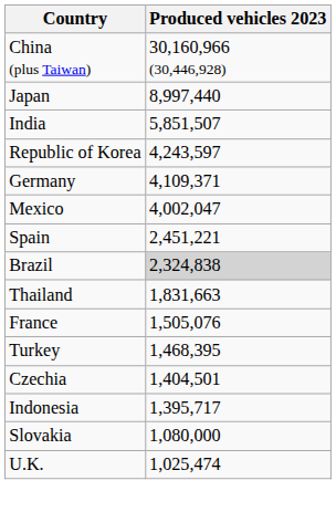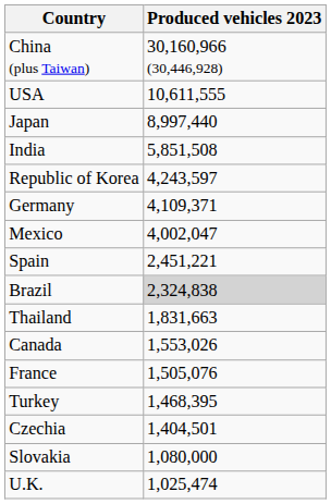 <table class="wikitable sortable">
 <tr>
 <th>Country</th>
 <th>Produced vehicles 2023</th>
 </tr>
 <tr>
 <td>China <br> <small>(plus <a href='#'>Taiwan</a>)</small></td>
 <td>30,160,966 <br> <small>(30,446,928)</small></td>
 </tr>
 <tr>
+<td>USA</td>
+<td>10,611,555</td>
+</tr>
+<tr>
 <td>Japan</td>
 <td>8,997,440</td>
 </tr>
 <tr>
 <td>India</td>
-<td>5,851,507</td>
+<td>5,851,508</td>
 </tr>
 <tr>
 <td>Republic of Korea</td>
 <td>4,243,597</td>
 </tr>
 <tr>
 <td>Germany</td>
 <td>4,109,371</td>
 </tr>
 <tr>
 <td>Mexico</td>
 <td>4,002,047</td>
 </tr>
 <tr>
 <td>Spain</td>
 <td>2,451,221</td>
 </tr>
 <tr>
 <td>Brazil</td>
 <td style="background: lightgrey;">2,324,838</td>
 </tr>
 <tr>
 <td>Thailand</td>
 <td>1,831,663</td>
 </tr>
 <tr>
+<td>Canada</td>
+<td>1,553,026</td>
+</tr>
+<tr>
 <td>France</td>
 <td>1,505,076</td>
 </tr>
 <tr>
 <td>Turkey</td>
 <td>1,468,395</td>
 </tr>
 <tr>
 <td>Czechia</td>
 <td>1,404,501</td>
 </tr>
 <tr>
-<td>Indonesia</td>
-<td>1,395,717</td>
-</tr>
-<tr>
 <td>Slovakia</td>
 <td>1,080,000</td>
 </tr>
 <tr>
 <td>U.K.</td>
 <td>1,025,474</td>
 </tr>
 </table>
